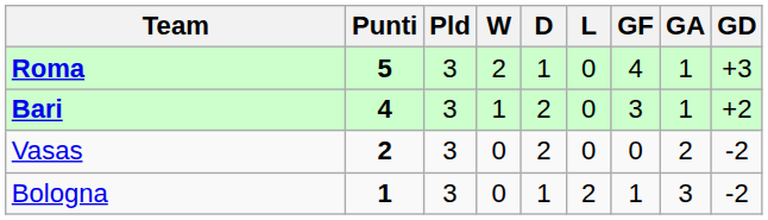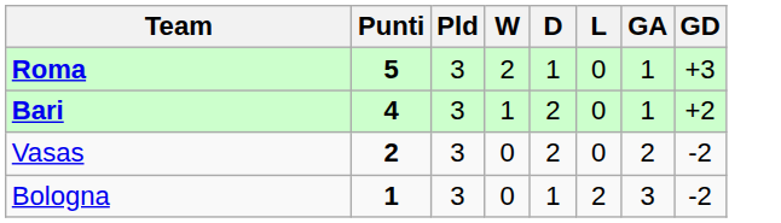 <table class="wikitable" style="text-align:center;">
 <tr>
 <th width=200>Team</th>
 <th width=20>Punti</th>
 <th width=20>Pld</th>
 <th width=20>W</th>
 <th width=20>D</th>
 <th width=20>L</th>
-<th width=20>GF</th>
 <th width=20>GA</th>
 <th width=20>GD</th>
 </tr>
 <tr style="background:#ccffcc">
 <td style="text-align:left"><strong> <a href='#'>Roma</a></strong></td>
 <td><strong>5</strong></td>
 <td>3</td>
 <td>2</td>
 <td>1</td>
 <td>0</td>
-<td>4</td>
 <td>1</td>
 <td>+3</td>
 </tr>
 <tr style="background:#ccffcc">
 <td style="text-align:left"><strong> <a href='#'>Bari</a></strong></td>
 <td><strong>4</strong></td>
 <td>3</td>
 <td>1</td>
 <td>2</td>
 <td>0</td>
-<td>3</td>
 <td>1</td>
 <td>+2</td>
 </tr>
 <tr>
 <td style="text-align:left"> <a href='#'>Vasas</a></td>
 <td><strong>2</strong></td>
 <td>3</td>
 <td>0</td>
 <td>2</td>
-<td>0</td>
 <td>0</td>
 <td>2</td>
 <td>-2</td>
 </tr>
 <tr>
 <td style="text-align:left"> <a href='#'>Bologna</a></td>
 <td><strong>1</strong></td>
 <td>3</td>
 <td>0</td>
 <td>1</td>
 <td>2</td>
-<td>1</td>
 <td>3</td>
 <td>-2</td>
 </tr>
 </table>
